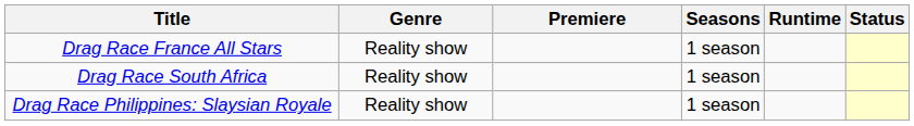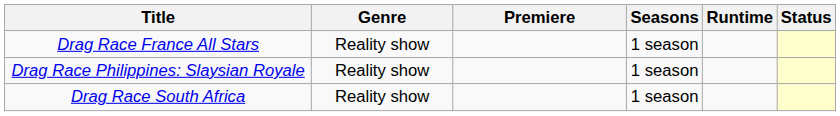 <table class="wikitable plainrowheaders sortable" style="text-align:center;">
 <tr>
 <th style="width: 18em" class="unsortable">Title</th>
 <th style="width: 08em">Genre</th>
 <th style="width: 10em">Premiere</th>
 <th>Seasons</th>
 <th>Runtime</th>
 <th>Status</th>
 </tr>
 <tr>
 <td><em><a href='#'>Drag Race France All Stars</a></em></td>
 <td>Reality show</td>
 <td></td>
 <td>1 season</td>
 <td></td>
 <td style="background-color:#FFFFCC"></td>
 </tr>
 <tr>
+<td><em><a href='#'>Drag Race Philippines: Slaysian Royale</a></em></td>
+<td>Reality show</td>
+<td></td>
+<td>1 season</td>
+<td></td>
+<td style="background-color:#FFFFCC"></td>
+</tr>
+<tr>
 <td><em><a href='#'>Drag Race South Africa</a></em></td>
 <td>Reality show</td>
 <td></td>
 <td>1 season</td>
 <td></td>
 <td style="background-color:#FFFFCC"></td>
 </tr>
-<tr>
-<td><em><a href='#'>Drag Race Philippines: Slaysian Royale</a></em></td>
-<td>Reality show</td>
-<td></td>
-<td>1 season</td>
-<td></td>
-<td style="background-color:#FFFFCC"></td>
-</tr>
 </table>
